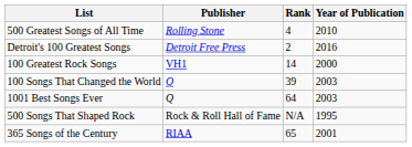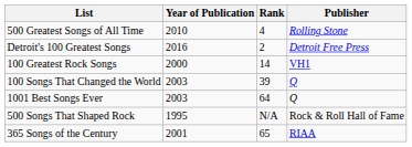 <table class="wikitable">
 <tr>
 <th>List</th>
+<th>Year of Publication</th>
+<th>Rank</th>
 <th>Publisher</th>
-<th>Rank</th>
-<th>Year of Publication</th>
 </tr>
 <tr>
 <td>500 Greatest Songs of All Time</td>
+<td>2010</td>
+<td>4</td>
 <td><em><a href='#'>Rolling Stone</a></em></td>
-<td>4</td>
-<td>2010</td>
 </tr>
 <tr>
 <td>Detroit's 100 Greatest Songs</td>
+<td>2016</td>
+<td>2</td>
 <td><em><a href='#'>Detroit Free Press</a></em></td>
-<td>2</td>
-<td>2016</td>
 </tr>
 <tr>
 <td>100 Greatest Rock Songs</td>
+<td>2000</td>
+<td>14</td>
 <td><a href='#'>VH1</a></td>
-<td>14</td>
-<td>2000</td>
 </tr>
 <tr>
 <td>100 Songs That Changed the World</td>
+<td>2003</td>
+<td>39</td>
 <td><em><a href='#'>Q</a></em></td>
-<td>39</td>
-<td>2003</td>
 </tr>
 <tr>
 <td>1001 Best Songs Ever</td>
+<td>2003</td>
+<td>64</td>
 <td><em>Q</em></td>
-<td>64</td>
-<td>2003</td>
 </tr>
 <tr>
 <td>500 Songs That Shaped Rock</td>
+<td>1995</td>
+<td>N/A</td>
 <td>Rock & Roll Hall of Fame</td>
-<td>N/A</td>
-<td>1995</td>
 </tr>
 <tr>
 <td>365 Songs of the Century</td>
+<td>2001</td>
+<td>65</td>
 <td><a href='#'>RIAA</a></td>
-<td>65</td>
-<td>2001</td>
 </tr>
 </table>
